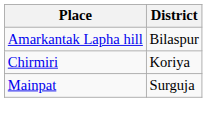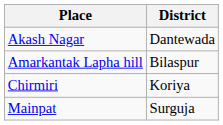 <table class="wikitable sortable">
 <tr>
 <th>Place</th>
 <th>District</th>
+</tr>
+<tr>
+<td><a href='#'>Akash Nagar</a></td>
+<td>Dantewada</td>
 </tr>
 <tr>
 <td><a href='#'>Amarkantak Lapha hill</a></td>
 <td>Bilaspur</td>
 </tr>
 <tr>
 <td><a href='#'>Chirmiri</a></td>
 <td>Koriya</td>
 </tr>
 <tr>
 <td><a href='#'>Mainpat</a></td>
 <td>Surguja</td>
 </tr>
 </table>
